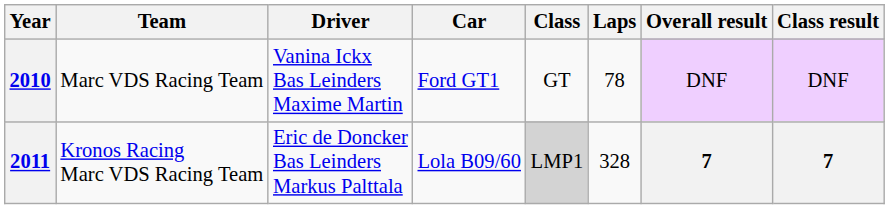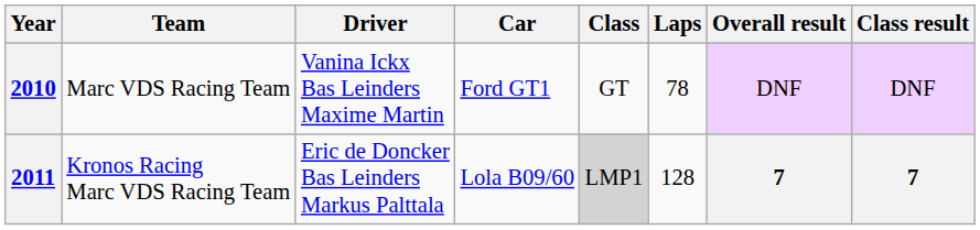 <table class="wikitable" style="font-size:90%">
 <tr>
 <th>Year</th>
 <th>Team</th>
 <th>Driver</th>
 <th>Car</th>
 <th>Class</th>
 <th>Laps</th>
 <th>Overall result</th>
 <th>Class result</th>
 </tr>
 <tr align="center">
 <th><a href='#'>2010</a></th>
 <td align="left">Marc VDS Racing Team</td>
 <td align="left"> <a href='#'>Vanina Ickx</a><br> <a href='#'>Bas Leinders</a><br> <a href='#'>Maxime Martin</a></td>
 <td align="left"><a href='#'>Ford GT1</a></td>
 <td>GT</td>
 <td>78</td>
 <td bgcolor="#efcfff">DNF</td>
 <td bgcolor="#efcfff">DNF</td>
 </tr>
 <tr align="center">
 <th><a href='#'>2011</a></th>
 <td align="left"><a href='#'>Kronos Racing</a><br>Marc VDS Racing Team</td>
 <td align="left"> <a href='#'>Eric de Doncker</a><br> <a href='#'>Bas Leinders</a><br> <a href='#'>Markus Palttala</a></td>
 <td align="left"><a href='#'>Lola B09/60</a></td>
 <td style="background: lightgrey;">LMP1</td>
-<td>328</td>
+<td>128</td>
 <th>7</th>
 <th>7</th>
 </tr>
 </table>
